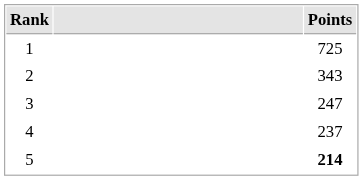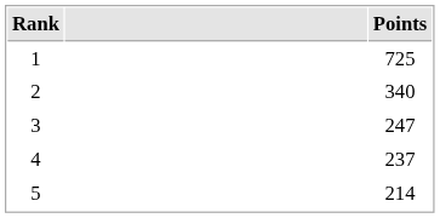 <table cellspacing="1" cellpadding="3" style="border:1px solid #AAAAAA;font-size:86%">
 <tr bgcolor="#E4E4E4">
 <th style="border-bottom:1px solid #AAAAAA" width=10>Rank</th>
 <th style="border-bottom:1px solid #AAAAAA" width=200></th>
 <th style="border-bottom:1px solid #AAAAAA" width=20>Points</th>
 </tr>
 <tr>
 <td align="center">1</td>
 <td></td>
 <td align=center>725</td>
 </tr>
 <tr>
 <td align="center">2</td>
 <td></td>
-<td align=center>343</td>
+<td align=center>340</td>
 </tr>
 <tr>
 <td align="center">3</td>
 <td></td>
 <td align=center>247</td>
 </tr>
 <tr>
 <td align="center">4</td>
 <td></td>
 <td align=center>237</td>
 </tr>
 <tr>
 <td align="center">5</td>
 <td></td>
-<td align=center><strong>214</strong></td>
+<td align=center>214</td>
 </tr>
 </table>
